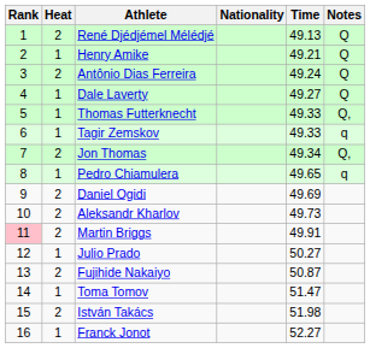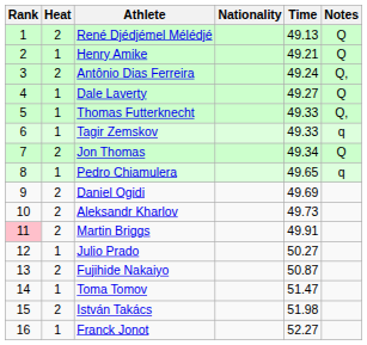 <table class="wikitable sortable" style="text-align:center">
 <tr>
 <th>Rank</th>
 <th>Heat</th>
 <th>Athlete</th>
 <th>Nationality</th>
 <th>Time</th>
 <th>Notes</th>
 </tr>
 <tr bgcolor=ccffcc>
 <td>1</td>
 <td>2</td>
 <td align=left><a href='#'>René Djédjémel Mélédjé</a></td>
 <td align=left></td>
 <td>49.13</td>
 <td>Q</td>
 </tr>
 <tr bgcolor=ccffcc>
 <td>2</td>
 <td>1</td>
 <td align=left><a href='#'>Henry Amike</a></td>
 <td align=left></td>
 <td>49.21</td>
 <td>Q</td>
 </tr>
 <tr bgcolor=ccffcc>
 <td>3</td>
 <td>2</td>
 <td align=left><a href='#'>Antônio Dias Ferreira</a></td>
 <td align=left></td>
 <td>49.24</td>
-<td>Q</td>
+<td>Q, </td>
 </tr>
 <tr bgcolor=ccffcc>
 <td>4</td>
 <td>1</td>
 <td align=left><a href='#'>Dale Laverty</a></td>
 <td align=left></td>
 <td>49.27</td>
 <td>Q</td>
 </tr>
 <tr bgcolor=ccffcc>
 <td>5</td>
 <td>1</td>
 <td align=left><a href='#'>Thomas Futterknecht</a></td>
 <td align=left></td>
 <td>49.33</td>
 <td>Q, </td>
 </tr>
 <tr bgcolor=ddffdd>
 <td>6</td>
 <td>1</td>
 <td align=left><a href='#'>Tagir Zemskov</a></td>
 <td align=left></td>
 <td>49.33</td>
 <td>q</td>
 </tr>
 <tr bgcolor=ccffcc>
 <td>7</td>
 <td>2</td>
 <td align=left><a href='#'>Jon Thomas</a></td>
 <td align=left></td>
 <td>49.34</td>
-<td>Q, </td>
+<td>Q</td>
 </tr>
 <tr bgcolor=ddffdd>
 <td>8</td>
 <td>1</td>
 <td align=left><a href='#'>Pedro Chiamulera</a></td>
 <td align=left></td>
 <td>49.65</td>
 <td>q</td>
 </tr>
 <tr>
 <td>9</td>
 <td>2</td>
 <td align=left><a href='#'>Daniel Ogidi</a></td>
 <td align=left></td>
 <td>49.69</td>
 <td></td>
 </tr>
 <tr>
 <td>10</td>
 <td>2</td>
 <td align=left><a href='#'>Aleksandr Kharlov</a></td>
 <td align=left></td>
 <td>49.73</td>
 <td></td>
 </tr>
 <tr>
 <td style="background: pink;">11</td>
 <td>2</td>
 <td align=left><a href='#'>Martin Briggs</a></td>
 <td align=left></td>
 <td>49.91</td>
 <td></td>
 </tr>
 <tr>
 <td>12</td>
 <td>1</td>
 <td align=left><a href='#'>Julio Prado</a></td>
 <td align=left></td>
 <td>50.27</td>
 <td></td>
 </tr>
 <tr>
 <td>13</td>
 <td>2</td>
 <td align=left><a href='#'>Fujihide Nakaiyo</a></td>
 <td align=left></td>
 <td>50.87</td>
 <td></td>
 </tr>
 <tr>
 <td>14</td>
 <td>1</td>
 <td align=left><a href='#'>Toma Tomov</a></td>
 <td align=left></td>
 <td>51.47</td>
 <td></td>
 </tr>
 <tr>
 <td>15</td>
 <td>2</td>
 <td align=left><a href='#'>István Takács</a></td>
 <td align=left></td>
 <td>51.98</td>
 <td></td>
 </tr>
 <tr>
 <td>16</td>
 <td>1</td>
 <td align=left><a href='#'>Franck Jonot</a></td>
 <td align=left></td>
 <td>52.27</td>
 <td></td>
 </tr>
 </table>
